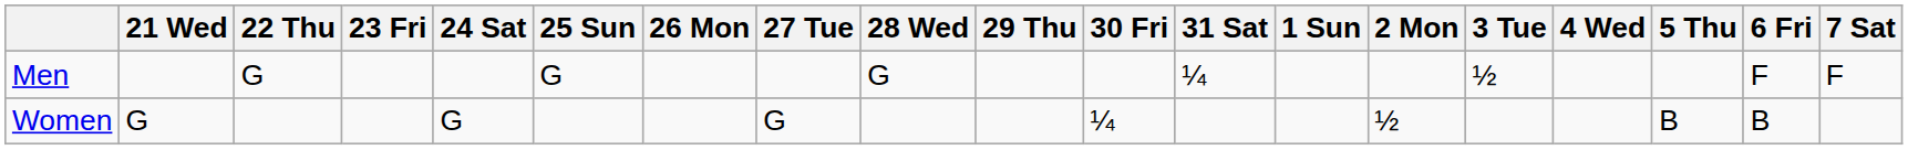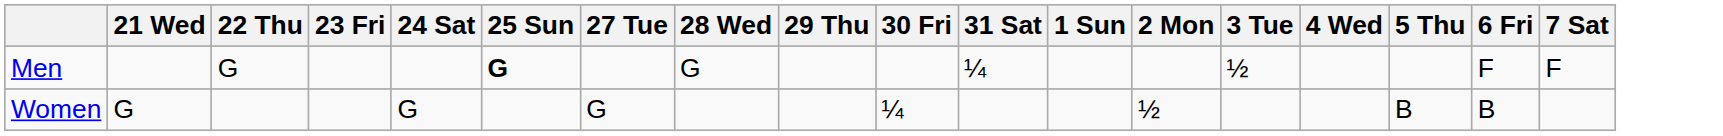 <table class="wikitable olympic-schedule football">
 <tr>
 <th></th>
 <th>21 Wed</th>
 <th>22 Thu</th>
 <th>23 Fri</th>
 <th>24 Sat</th>
 <th>25 Sun</th>
-<th>26 Mon</th>
 <th>27 Tue</th>
 <th>28 Wed</th>
 <th>29 Thu</th>
 <th>30 Fri</th>
 <th>31 Sat</th>
 <th>1 Sun</th>
 <th>2 Mon</th>
 <th>3 Tue</th>
 <th>4 Wed</th>
 <th>5 Thu</th>
 <th>6 Fri</th>
 <th>7 Sat</th>
 </tr>
 <tr>
 <td class="event"><a href='#'>Men</a></td>
 <td></td>
 <td class="team-group">G</td>
 <td></td>
 <td></td>
-<td class="team-group">G</td>
-<td></td>
+<td class="team-group"><strong>G</strong></td>
 <td></td>
 <td class="team-group">G</td>
 <td></td>
 <td></td>
 <td class="team-qf">¼</td>
 <td></td>
 <td></td>
 <td class="team-sf">½</td>
 <td></td>
 <td></td>
 <td class="team-final">F</td>
 <td class="team-final">F</td>
 </tr>
 <tr>
 <td class="event"><a href='#'>Women</a></td>
 <td class="team-group">G</td>
 <td></td>
 <td></td>
 <td class="team-group">G</td>
 <td></td>
-<td></td>
 <td class="team-group">G</td>
 <td></td>
 <td></td>
 <td class="team-qf">¼</td>
 <td></td>
 <td></td>
 <td class="team-sf">½</td>
 <td></td>
 <td></td>
 <td class="team-bronze">B</td>
 <td class="team-bronze">B</td>
 <td></td>
 </tr>
 </table>
